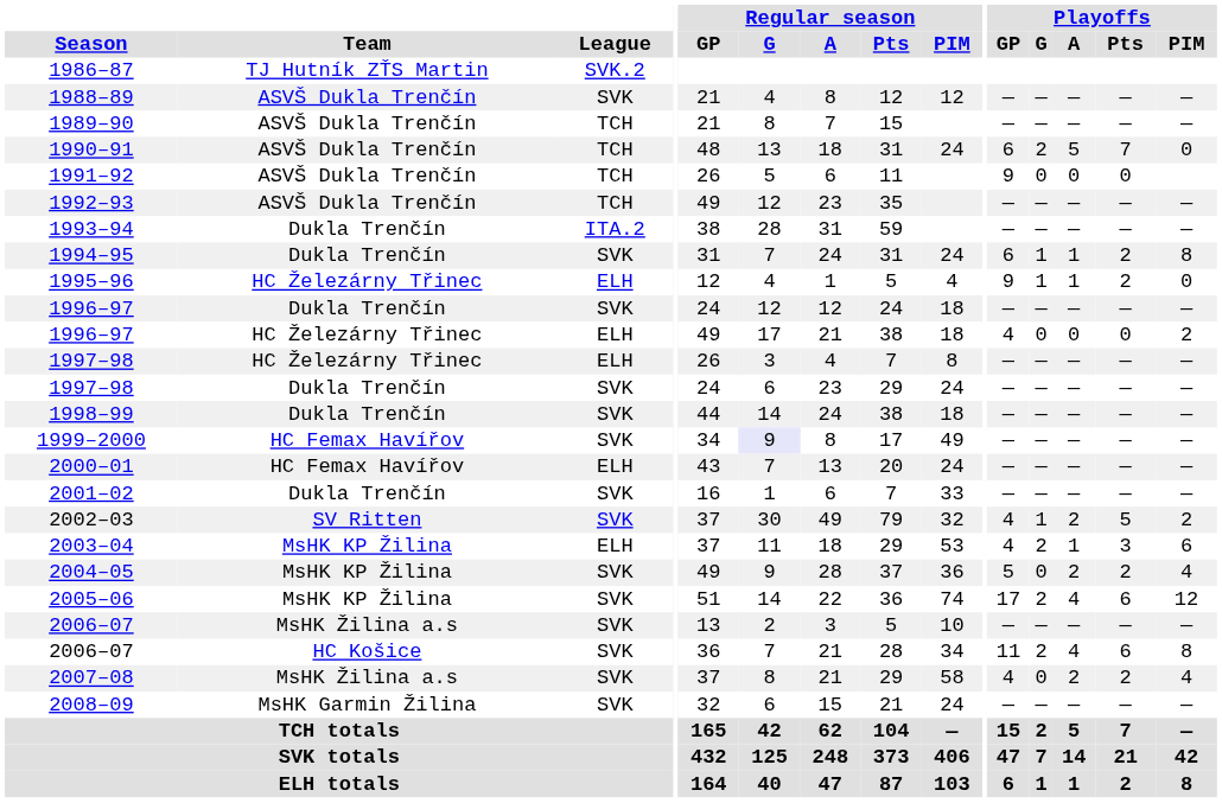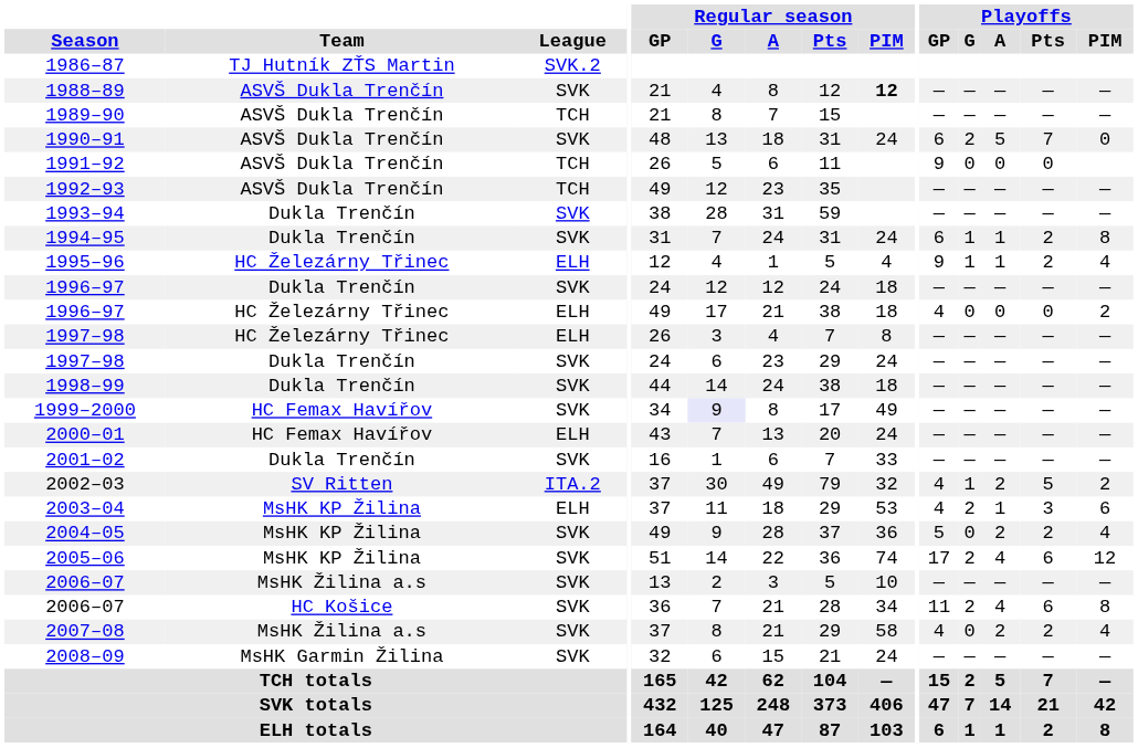 <table border="0" cellpadding="1" cellspacing="0" style="text-align:center; width:60em">
 <tr bgcolor="#e0e0e0">
 <th colspan="3" bgcolor="#ffffff"></th>
 <th rowspan="99" bgcolor="#ffffff"></th>
 <th colspan="5"><a href='#'>Regular season</a></th>
 <th rowspan="99" bgcolor="#ffffff"></th>
 <th colspan="5"><a href='#'>Playoffs</a></th>
 </tr>
 <tr bgcolor="#e0e0e0">
 <th><a href='#'>Season</a></th>
 <th>Team</th>
 <th>League</th>
 <th>GP</th>
 <th><a href='#'>G</a></th>
 <th><a href='#'>A</a></th>
 <th><a href='#'>Pts</a></th>
 <th><a href='#'>PIM</a></th>
 <th>GP</th>
 <th>G</th>
 <th>A</th>
 <th>Pts</th>
 <th>PIM</th>
 </tr>
 <tr>
 <td><a href='#'>1986–87</a></td>
 <td><a href='#'>TJ Hutník ZŤS Martin</a></td>
 <td><a href='#'>SVK.2</a></td>
 <td></td>
 <td></td>
 <td></td>
 <td></td>
 <td></td>
 <td></td>
 <td></td>
 <td></td>
 <td></td>
 <td></td>
 </tr>
 <tr bgcolor="#f0f0f0">
 <td><a href='#'>1988–89</a></td>
 <td><a href='#'>ASVŠ Dukla Trenčín</a></td>
 <td>SVK</td>
 <td>21</td>
 <td>4</td>
 <td>8</td>
 <td>12</td>
-<td>12</td>
+<td><strong>12</strong></td>
 <td>—</td>
 <td>—</td>
 <td>—</td>
 <td>—</td>
 <td>—</td>
 </tr>
 <tr>
 <td><a href='#'>1989–90</a></td>
 <td>ASVŠ Dukla Trenčín</td>
 <td>TCH</td>
 <td>21</td>
 <td>8</td>
 <td>7</td>
 <td>15</td>
 <td></td>
 <td>—</td>
 <td>—</td>
 <td>—</td>
 <td>—</td>
 <td>—</td>
 </tr>
 <tr bgcolor="#f0f0f0">
 <td><a href='#'>1990–91</a></td>
 <td>ASVŠ Dukla Trenčín</td>
-<td>TCH</td>
+<td>SVK</td>
 <td>48</td>
 <td>13</td>
 <td>18</td>
 <td>31</td>
 <td>24</td>
 <td>6</td>
 <td>2</td>
 <td>5</td>
 <td>7</td>
 <td>0</td>
 </tr>
 <tr>
 <td><a href='#'>1991–92</a></td>
 <td>ASVŠ Dukla Trenčín</td>
 <td>TCH</td>
 <td>26</td>
 <td>5</td>
 <td>6</td>
 <td>11</td>
 <td></td>
 <td>9</td>
 <td>0</td>
 <td>0</td>
 <td>0</td>
 <td></td>
 </tr>
 <tr bgcolor="#f0f0f0">
 <td><a href='#'>1992–93</a></td>
 <td>ASVŠ Dukla Trenčín</td>
 <td>TCH</td>
 <td>49</td>
 <td>12</td>
 <td>23</td>
 <td>35</td>
 <td></td>
 <td>—</td>
 <td>—</td>
 <td>—</td>
 <td>—</td>
 <td>—</td>
 </tr>
 <tr>
 <td><a href='#'>1993–94</a></td>
 <td>Dukla Trenčín</td>
-<td><a href='#'>ITA.2</a></td>
+<td><a href='#'>SVK</a></td>
 <td>38</td>
 <td>28</td>
 <td>31</td>
 <td>59</td>
 <td></td>
 <td>—</td>
 <td>—</td>
 <td>—</td>
 <td>—</td>
 <td>—</td>
 </tr>
 <tr bgcolor="#f0f0f0">
 <td><a href='#'>1994–95</a></td>
 <td>Dukla Trenčín</td>
 <td>SVK</td>
 <td>31</td>
 <td>7</td>
 <td>24</td>
 <td>31</td>
 <td>24</td>
 <td>6</td>
 <td>1</td>
 <td>1</td>
 <td>2</td>
 <td>8</td>
 </tr>
 <tr>
 <td><a href='#'>1995–96</a></td>
 <td><a href='#'>HC Železárny Třinec</a></td>
 <td><a href='#'>ELH</a></td>
 <td>12</td>
 <td>4</td>
 <td>1</td>
 <td>5</td>
 <td>4</td>
 <td>9</td>
 <td>1</td>
 <td>1</td>
 <td>2</td>
-<td>0</td>
+<td>4</td>
 </tr>
 <tr bgcolor="#f0f0f0">
 <td><a href='#'>1996–97</a></td>
 <td>Dukla Trenčín</td>
 <td>SVK</td>
 <td>24</td>
 <td>12</td>
 <td>12</td>
 <td>24</td>
 <td>18</td>
 <td>—</td>
 <td>—</td>
 <td>—</td>
 <td>—</td>
 <td>—</td>
 </tr>
 <tr>
 <td><a href='#'>1996–97</a></td>
 <td>HC Železárny Třinec</td>
 <td>ELH</td>
 <td>49</td>
 <td>17</td>
 <td>21</td>
 <td>38</td>
 <td>18</td>
 <td>4</td>
 <td>0</td>
 <td>0</td>
 <td>0</td>
 <td>2</td>
 </tr>
 <tr bgcolor="#f0f0f0">
 <td><a href='#'>1997–98</a></td>
 <td>HC Železárny Třinec</td>
 <td>ELH</td>
 <td>26</td>
 <td>3</td>
 <td>4</td>
 <td>7</td>
 <td>8</td>
 <td>—</td>
 <td>—</td>
 <td>—</td>
 <td>—</td>
 <td>—</td>
 </tr>
 <tr>
 <td><a href='#'>1997–98</a></td>
 <td>Dukla Trenčín</td>
 <td>SVK</td>
 <td>24</td>
 <td>6</td>
 <td>23</td>
 <td>29</td>
 <td>24</td>
 <td>—</td>
 <td>—</td>
 <td>—</td>
 <td>—</td>
 <td>—</td>
 </tr>
 <tr bgcolor="#f0f0f0">
 <td><a href='#'>1998–99</a></td>
 <td>Dukla Trenčín</td>
 <td>SVK</td>
 <td>44</td>
 <td>14</td>
 <td>24</td>
 <td>38</td>
 <td>18</td>
 <td>—</td>
 <td>—</td>
 <td>—</td>
 <td>—</td>
 <td>—</td>
 </tr>
 <tr>
 <td><a href='#'>1999–2000</a></td>
 <td><a href='#'>HC Femax Havířov</a></td>
 <td>SVK</td>
 <td>34</td>
 <td style="background: lavender;">9</td>
 <td>8</td>
 <td>17</td>
 <td>49</td>
 <td>—</td>
 <td>—</td>
 <td>—</td>
 <td>—</td>
 <td>—</td>
 </tr>
 <tr bgcolor="#f0f0f0">
 <td><a href='#'>2000–01</a></td>
 <td>HC Femax Havířov</td>
 <td>ELH</td>
 <td>43</td>
 <td>7</td>
 <td>13</td>
 <td>20</td>
 <td>24</td>
 <td>—</td>
 <td>—</td>
 <td>—</td>
 <td>—</td>
 <td>—</td>
 </tr>
 <tr>
 <td><a href='#'>2001–02</a></td>
 <td>Dukla Trenčín</td>
 <td>SVK</td>
 <td>16</td>
 <td>1</td>
 <td>6</td>
 <td>7</td>
 <td>33</td>
 <td>—</td>
 <td>—</td>
 <td>—</td>
 <td>—</td>
 <td>—</td>
 </tr>
 <tr bgcolor="#f0f0f0">
 <td>2002–03</td>
 <td><a href='#'>SV Ritten</a></td>
-<td><a href='#'>SVK</a></td>
+<td><a href='#'>ITA.2</a></td>
 <td>37</td>
 <td>30</td>
 <td>49</td>
 <td>79</td>
 <td>32</td>
 <td>4</td>
 <td>1</td>
 <td>2</td>
 <td>5</td>
 <td>2</td>
 </tr>
 <tr>
 <td><a href='#'>2003–04</a></td>
 <td><a href='#'>MsHK KP Žilina</a></td>
 <td>ELH</td>
 <td>37</td>
 <td>11</td>
 <td>18</td>
 <td>29</td>
 <td>53</td>
 <td>4</td>
 <td>2</td>
 <td>1</td>
 <td>3</td>
 <td>6</td>
 </tr>
 <tr bgcolor="#f0f0f0">
 <td><a href='#'>2004–05</a></td>
 <td>MsHK KP Žilina</td>
 <td>SVK</td>
 <td>49</td>
 <td>9</td>
 <td>28</td>
 <td>37</td>
 <td>36</td>
 <td>5</td>
 <td>0</td>
 <td>2</td>
 <td>2</td>
 <td>4</td>
 </tr>
 <tr>
 <td><a href='#'>2005–06</a></td>
 <td>MsHK KP Žilina</td>
 <td>SVK</td>
 <td>51</td>
 <td>14</td>
 <td>22</td>
 <td>36</td>
 <td>74</td>
 <td>17</td>
 <td>2</td>
 <td>4</td>
 <td>6</td>
 <td>12</td>
 </tr>
 <tr bgcolor="#f0f0f0">
 <td><a href='#'>2006–07</a></td>
 <td>MsHK Žilina a.s</td>
 <td>SVK</td>
 <td>13</td>
 <td>2</td>
 <td>3</td>
 <td>5</td>
 <td>10</td>
 <td>—</td>
 <td>—</td>
 <td>—</td>
 <td>—</td>
 <td>—</td>
 </tr>
 <tr>
 <td>2006–07</td>
 <td><a href='#'>HC Košice</a></td>
 <td>SVK</td>
 <td>36</td>
 <td>7</td>
 <td>21</td>
 <td>28</td>
 <td>34</td>
 <td>11</td>
 <td>2</td>
 <td>4</td>
 <td>6</td>
 <td>8</td>
 </tr>
 <tr bgcolor="#f0f0f0">
 <td><a href='#'>2007–08</a></td>
 <td>MsHK Žilina a.s</td>
 <td>SVK</td>
 <td>37</td>
 <td>8</td>
 <td>21</td>
 <td>29</td>
 <td>58</td>
 <td>4</td>
 <td>0</td>
 <td>2</td>
 <td>2</td>
 <td>4</td>
 </tr>
 <tr>
 <td><a href='#'>2008–09</a></td>
 <td>MsHK Garmin Žilina</td>
 <td>SVK</td>
 <td>32</td>
 <td>6</td>
 <td>15</td>
 <td>21</td>
 <td>24</td>
 <td>—</td>
 <td>—</td>
 <td>—</td>
 <td>—</td>
 <td>—</td>
 </tr>
 <tr bgcolor="#e0e0e0">
 <th colspan="3">TCH totals</th>
 <th>165</th>
 <th>42</th>
 <th>62</th>
 <th>104</th>
 <th>—</th>
 <th>15</th>
 <th>2</th>
 <th>5</th>
 <th>7</th>
 <th>—</th>
 </tr>
 <tr bgcolor="#e0e0e0">
 <th colspan="3">SVK totals</th>
 <th>432</th>
 <th>125</th>
 <th>248</th>
 <th>373</th>
 <th>406</th>
 <th>47</th>
 <th>7</th>
 <th>14</th>
 <th>21</th>
 <th>42</th>
 </tr>
 <tr bgcolor="#e0e0e0">
 <th colspan="3">ELH totals</th>
 <th>164</th>
 <th>40</th>
 <th>47</th>
 <th>87</th>
 <th>103</th>
 <th>6</th>
 <th>1</th>
 <th>1</th>
 <th>2</th>
 <th>8</th>
 </tr>
 </table>
